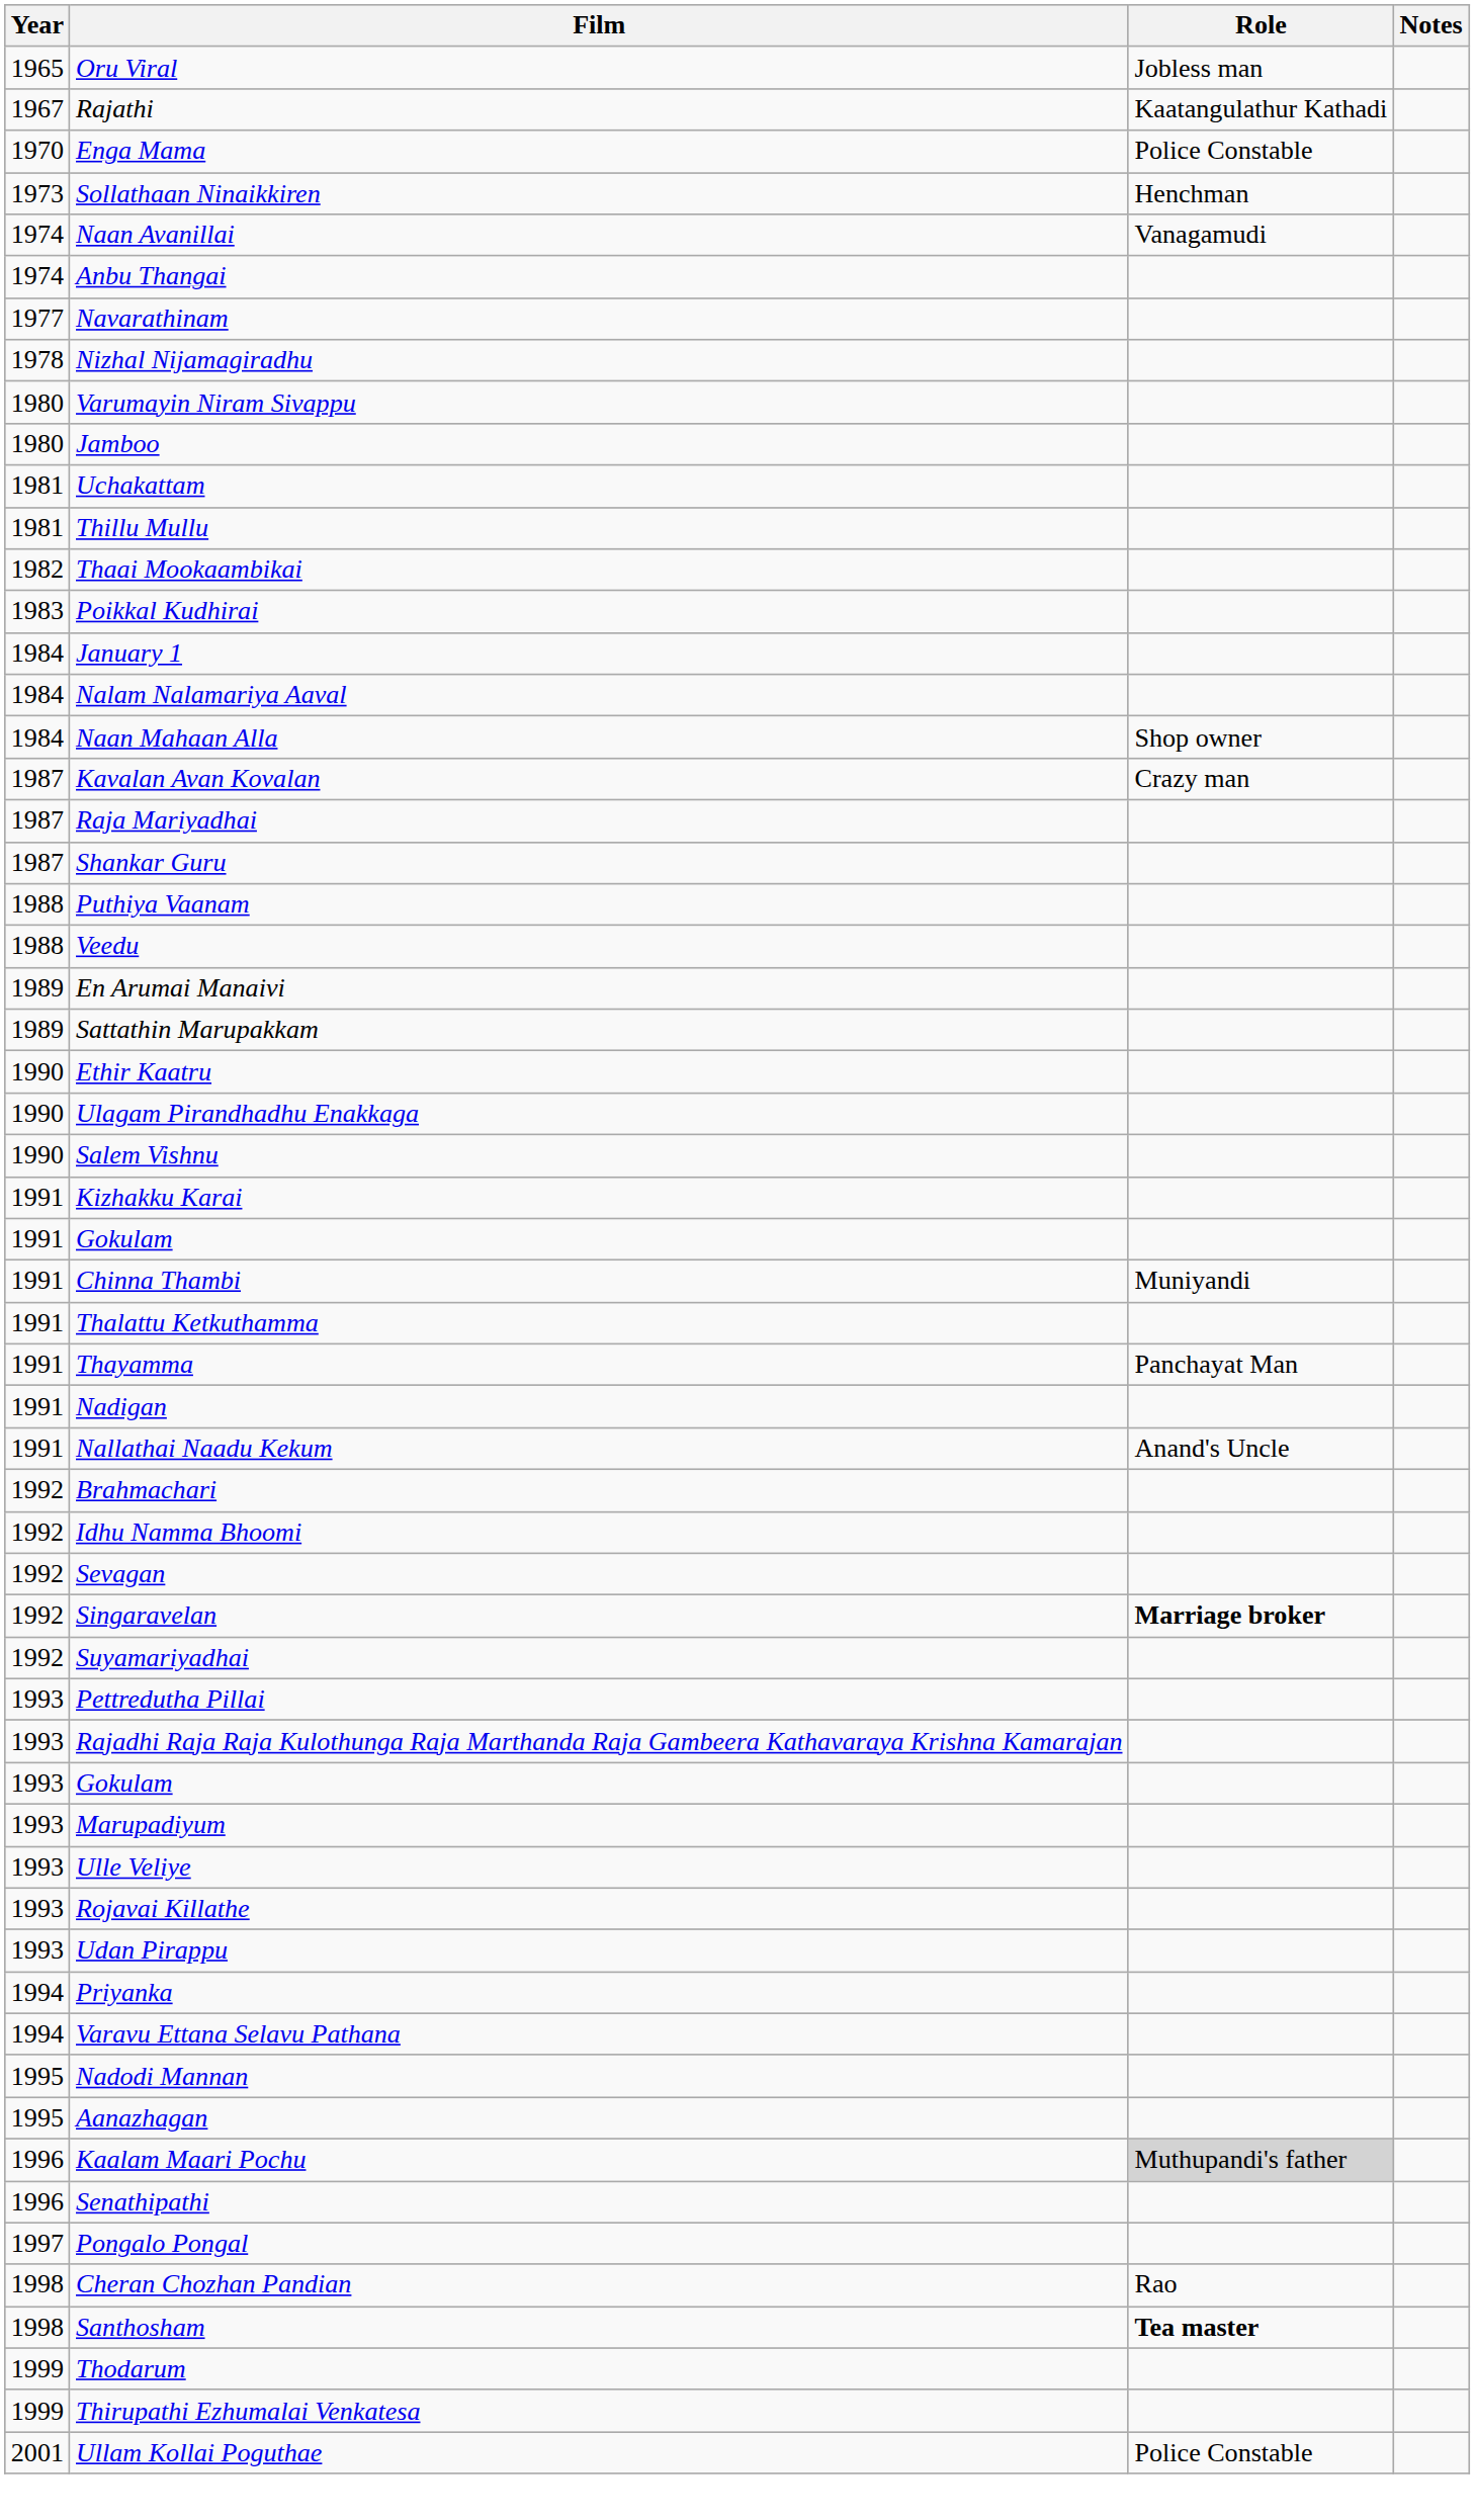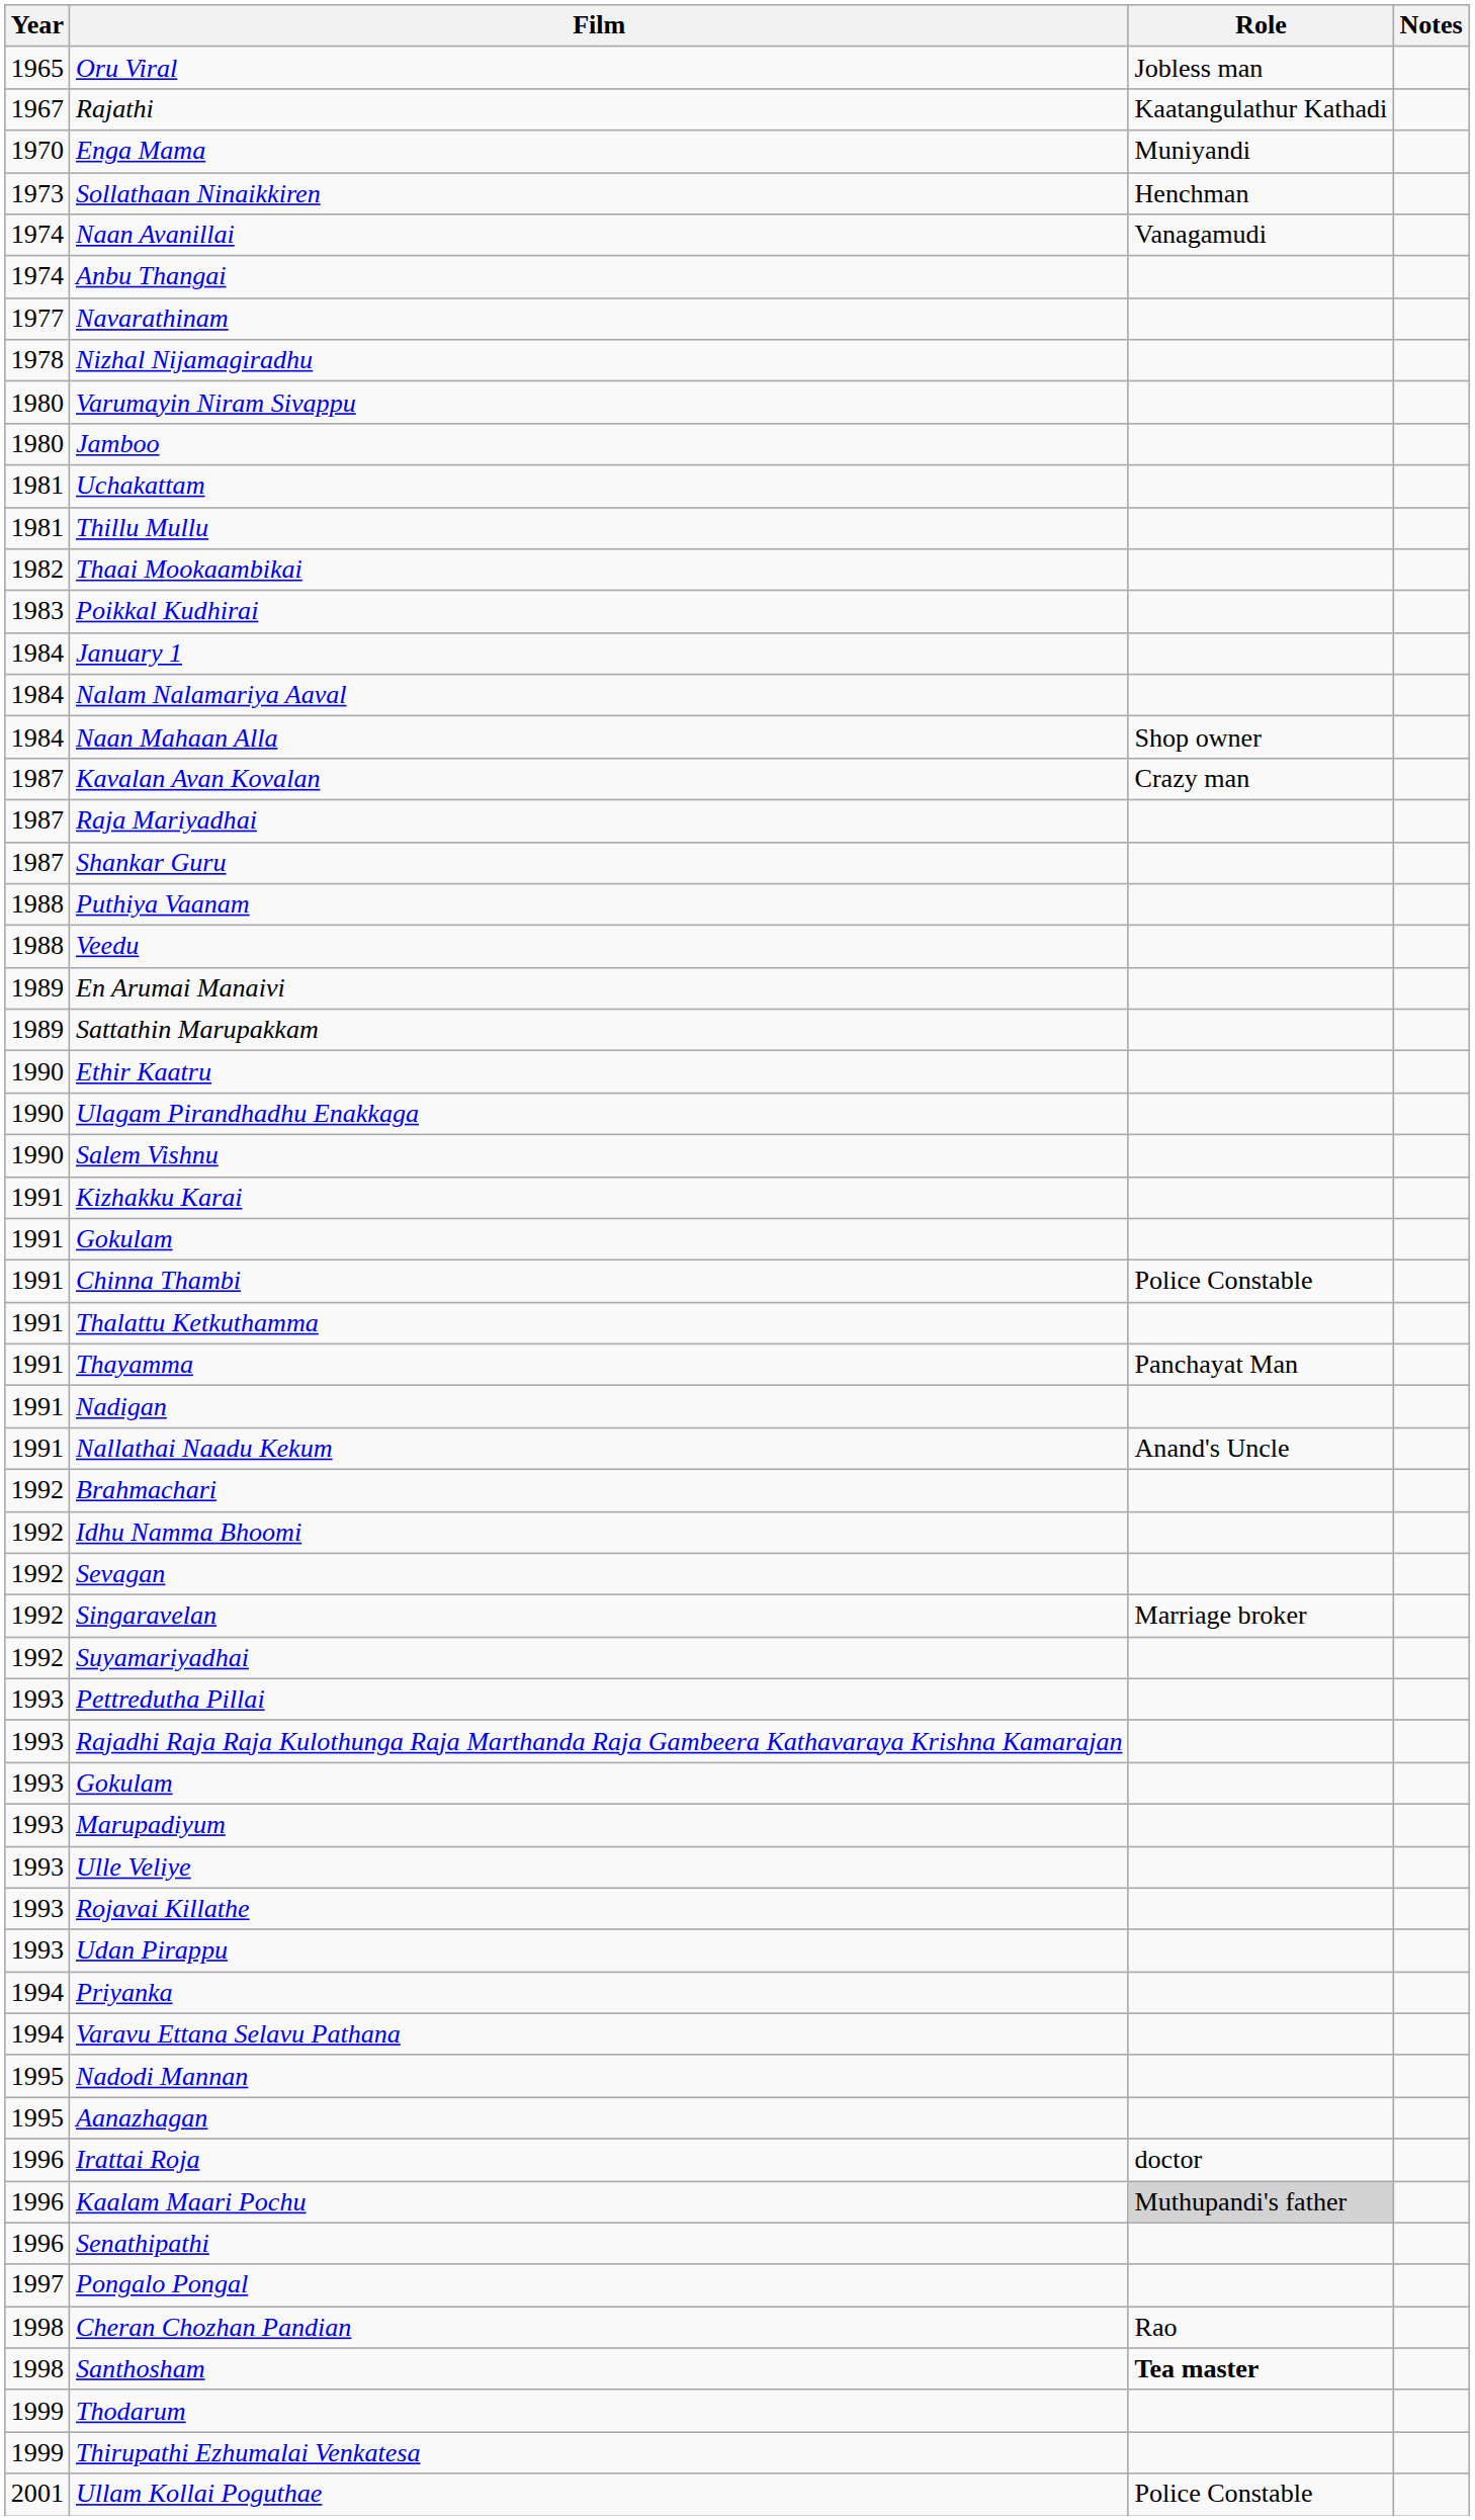 <table class="wikitable sortable">
 <tr>
 <th>Year</th>
 <th>Film</th>
 <th>Role</th>
 <th class=unsortable>Notes</th>
 </tr>
 <tr>
 <td>1965</td>
 <td><em><a href='#'>Oru Viral</a></em></td>
 <td>Jobless man</td>
 <td></td>
 </tr>
 <tr>
 <td>1967</td>
 <td><em>Rajathi</em></td>
 <td>Kaatangulathur Kathadi</td>
 <td></td>
 </tr>
 <tr>
 <td>1970</td>
 <td><em><a href='#'>Enga Mama</a></em></td>
-<td>Police Constable</td>
+<td>Muniyandi</td>
 <td></td>
 </tr>
 <tr>
 <td>1973</td>
 <td><em><a href='#'>Sollathaan Ninaikkiren</a></em></td>
 <td>Henchman</td>
 <td></td>
 </tr>
 <tr>
 <td>1974</td>
 <td><em><a href='#'>Naan Avanillai</a></em></td>
 <td>Vanagamudi</td>
 <td></td>
 </tr>
 <tr>
 <td>1974</td>
 <td><em><a href='#'>Anbu Thangai</a></em></td>
 <td></td>
 <td></td>
 </tr>
 <tr>
 <td>1977</td>
 <td><em><a href='#'>Navarathinam</a></em></td>
 <td></td>
 <td></td>
 </tr>
 <tr>
 <td>1978</td>
 <td><em><a href='#'>Nizhal Nijamagiradhu</a></em></td>
 <td></td>
 <td></td>
 </tr>
 <tr>
 <td>1980</td>
 <td><em><a href='#'>Varumayin Niram Sivappu</a></em></td>
 <td></td>
 <td></td>
 </tr>
 <tr>
 <td>1980</td>
 <td><em><a href='#'>Jamboo</a></em></td>
 <td></td>
 <td></td>
 </tr>
 <tr>
 <td>1981</td>
 <td><em><a href='#'>Uchakattam</a></em></td>
 <td></td>
 <td></td>
 </tr>
 <tr>
 <td>1981</td>
 <td><em><a href='#'>Thillu Mullu</a></em></td>
 <td></td>
 <td></td>
 </tr>
 <tr>
 <td>1982</td>
 <td><em><a href='#'>Thaai Mookaambikai</a></em></td>
 <td></td>
 <td></td>
 </tr>
 <tr>
 <td>1983</td>
 <td><em><a href='#'>Poikkal Kudhirai</a></em></td>
 <td></td>
 <td></td>
 </tr>
 <tr>
 <td>1984</td>
 <td><em><a href='#'>January 1</a></em></td>
 <td></td>
 <td></td>
 </tr>
 <tr>
 <td>1984</td>
 <td><em><a href='#'>Nalam Nalamariya Aaval</a></em></td>
 <td></td>
 <td></td>
 </tr>
 <tr>
 <td>1984</td>
 <td><em><a href='#'>Naan Mahaan Alla</a></em></td>
 <td>Shop owner</td>
 <td></td>
 </tr>
 <tr>
 <td>1987</td>
 <td><em><a href='#'>Kavalan Avan Kovalan</a></em></td>
 <td>Crazy man</td>
 <td></td>
 </tr>
 <tr>
 <td>1987</td>
 <td><em><a href='#'>Raja Mariyadhai</a></em></td>
 <td></td>
 <td></td>
 </tr>
 <tr>
 <td>1987</td>
 <td><em><a href='#'>Shankar Guru</a></em></td>
 <td></td>
 <td></td>
 </tr>
 <tr>
 <td>1988</td>
 <td><em><a href='#'>Puthiya Vaanam</a></em></td>
 <td></td>
 <td></td>
 </tr>
 <tr>
 <td>1988</td>
 <td><em><a href='#'>Veedu</a></em></td>
 <td></td>
 <td></td>
 </tr>
 <tr>
 <td>1989</td>
 <td><em>En Arumai Manaivi</em></td>
 <td></td>
 <td></td>
 </tr>
 <tr>
 <td>1989</td>
 <td><em>Sattathin Marupakkam</em></td>
 <td></td>
 <td></td>
 </tr>
 <tr>
 <td>1990</td>
 <td><em><a href='#'>Ethir Kaatru</a></em></td>
 <td></td>
 <td></td>
 </tr>
 <tr>
 <td>1990</td>
 <td><em><a href='#'>Ulagam Pirandhadhu Enakkaga</a></em></td>
 <td></td>
 <td></td>
 </tr>
 <tr>
 <td>1990</td>
 <td><em><a href='#'>Salem Vishnu</a></em></td>
 <td></td>
 <td></td>
 </tr>
 <tr>
 <td>1991</td>
 <td><em><a href='#'>Kizhakku Karai</a></em></td>
 <td></td>
 <td></td>
 </tr>
 <tr>
 <td>1991</td>
 <td><em><a href='#'>Gokulam</a></em></td>
 <td></td>
 <td></td>
 </tr>
 <tr>
 <td>1991</td>
 <td><em><a href='#'>Chinna Thambi</a></em></td>
-<td>Muniyandi</td>
+<td>Police Constable</td>
 <td></td>
 </tr>
 <tr>
 <td>1991</td>
 <td><em><a href='#'>Thalattu Ketkuthamma</a></em></td>
 <td></td>
 <td></td>
 </tr>
 <tr>
 <td>1991</td>
 <td><em><a href='#'>Thayamma</a></em></td>
 <td>Panchayat Man</td>
 <td></td>
 </tr>
 <tr>
 <td>1991</td>
 <td><em><a href='#'>Nadigan</a></em></td>
 <td></td>
 <td></td>
 </tr>
 <tr>
 <td>1991</td>
 <td><em><a href='#'>Nallathai Naadu Kekum</a></em></td>
 <td>Anand's Uncle</td>
 <td></td>
 </tr>
 <tr>
 <td>1992</td>
 <td><em><a href='#'>Brahmachari</a></em></td>
 <td></td>
 <td></td>
 </tr>
 <tr>
 <td>1992</td>
 <td><em><a href='#'>Idhu Namma Bhoomi</a></em></td>
 <td></td>
 <td></td>
 </tr>
 <tr>
 <td>1992</td>
 <td><em><a href='#'>Sevagan</a></em></td>
 <td></td>
 <td></td>
 </tr>
 <tr>
 <td>1992</td>
 <td><em><a href='#'>Singaravelan</a></em></td>
-<td><strong>Marriage broker</strong></td>
+<td>Marriage broker</td>
 <td></td>
 </tr>
 <tr>
 <td>1992</td>
 <td><em><a href='#'>Suyamariyadhai</a></em></td>
 <td></td>
 <td></td>
 </tr>
 <tr>
 <td>1993</td>
 <td><em><a href='#'>Pettredutha Pillai</a></em></td>
 <td></td>
 <td></td>
 </tr>
 <tr>
 <td>1993</td>
 <td><em><a href='#'>Rajadhi Raja Raja Kulothunga Raja Marthanda Raja Gambeera Kathavaraya Krishna Kamarajan</a></em></td>
 <td></td>
 <td></td>
 </tr>
 <tr>
 <td>1993</td>
 <td><em><a href='#'>Gokulam</a></em></td>
 <td></td>
 <td></td>
 </tr>
 <tr>
 <td>1993</td>
 <td><em><a href='#'>Marupadiyum</a></em></td>
 <td></td>
 <td></td>
 </tr>
 <tr>
 <td>1993</td>
 <td><em><a href='#'>Ulle Veliye</a></em></td>
 <td></td>
 <td></td>
 </tr>
 <tr>
 <td>1993</td>
 <td><em><a href='#'>Rojavai Killathe</a></em></td>
 <td></td>
 <td></td>
 </tr>
 <tr>
 <td>1993</td>
 <td><em><a href='#'>Udan Pirappu</a></em></td>
 <td></td>
 <td></td>
 </tr>
 <tr>
 <td>1994</td>
 <td><em><a href='#'>Priyanka</a></em></td>
 <td></td>
 <td></td>
 </tr>
 <tr>
 <td>1994</td>
 <td><em><a href='#'>Varavu Ettana Selavu Pathana</a></em></td>
 <td></td>
 <td></td>
 </tr>
 <tr>
 <td>1995</td>
 <td><em><a href='#'>Nadodi Mannan</a></em></td>
 <td></td>
 <td></td>
 </tr>
 <tr>
 <td>1995</td>
 <td><em><a href='#'>Aanazhagan</a></em></td>
 <td></td>
 <td></td>
 </tr>
 <tr>
 <td>1996</td>
+<td><em><a href='#'>Irattai Roja</a></em></td>
+<td>doctor</td>
+<td></td>
+</tr>
+<tr>
+<td>1996</td>
 <td><em><a href='#'>Kaalam Maari Pochu</a></em></td>
 <td style="background: lightgrey;">Muthupandi's father</td>
 <td></td>
 </tr>
 <tr>
 <td>1996</td>
 <td><em><a href='#'>Senathipathi</a></em></td>
 <td></td>
 <td></td>
 </tr>
 <tr>
 <td>1997</td>
 <td><em><a href='#'>Pongalo Pongal</a></em></td>
 <td></td>
 <td></td>
 </tr>
 <tr>
 <td>1998</td>
 <td><em><a href='#'>Cheran Chozhan Pandian</a></em></td>
 <td>Rao</td>
 <td></td>
 </tr>
 <tr>
 <td>1998</td>
 <td><em><a href='#'>Santhosham</a></em></td>
 <td><strong>Tea master</strong></td>
 <td></td>
 </tr>
 <tr>
 <td>1999</td>
 <td><em><a href='#'>Thodarum</a></em></td>
 <td></td>
 <td></td>
 </tr>
 <tr>
 <td>1999</td>
 <td><em><a href='#'>Thirupathi Ezhumalai Venkatesa</a></em></td>
 <td></td>
 <td></td>
 </tr>
 <tr>
 <td>2001</td>
 <td><em><a href='#'>Ullam Kollai Poguthae</a></em></td>
 <td>Police Constable</td>
 <td></td>
 </tr>
 </table>
